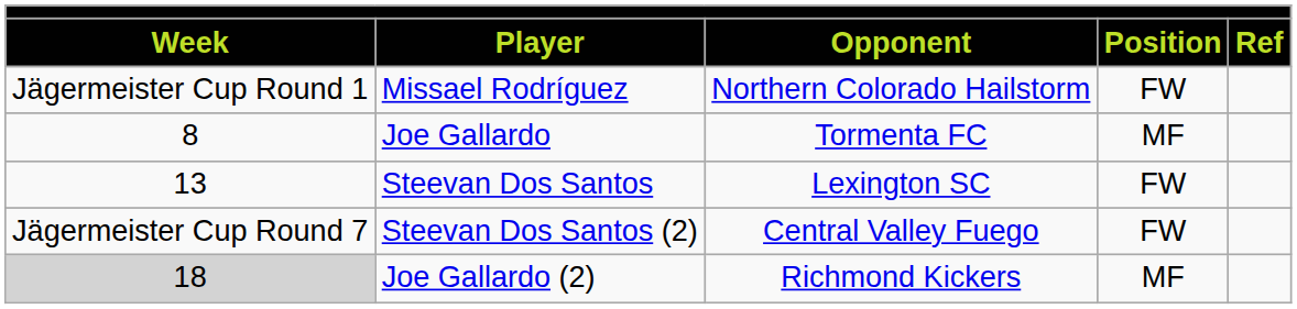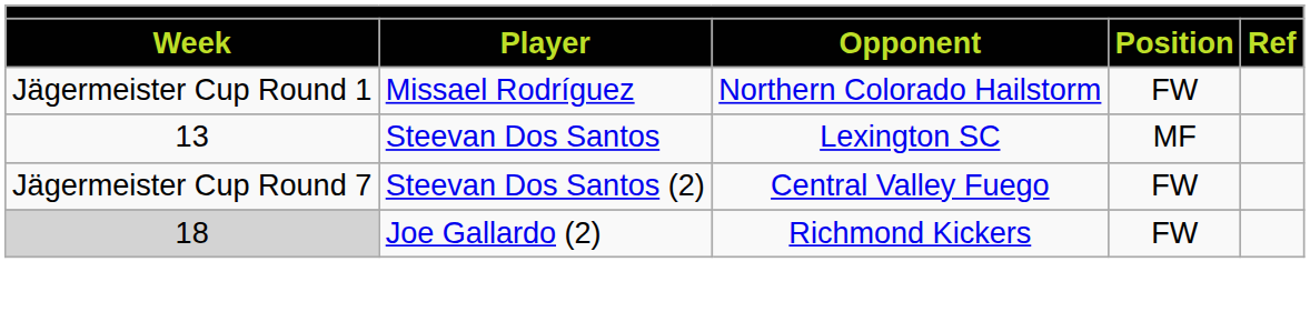 <table class="wikitable collapsible collapsed">
 <tr>
 <th style="background-color:#010101; color:#BDDF28;" scope=col colspan=5></th>
 </tr>
 <tr>
 <th style="background-color:#010101; color:#BDDF28;" scope=col>Week</th>
 <th style="background-color:#010101; color:#BDDF28;" scope=col>Player</th>
 <th style="background-color:#010101; color:#BDDF28;" scope=col>Opponent</th>
 <th style="background-color:#010101; color:#BDDF28;" scope=col>Position</th>
 <th style="background-color:#010101; color:#BDDF28;" scope=col>Ref</th>
 </tr>
 <tr>
 <td align=center>Jägermeister Cup Round 1</td>
 <td> <a href='#'>Missael Rodríguez</a></td>
 <td align=center><a href='#'>Northern Colorado Hailstorm</a></td>
 <td align=center>FW</td>
 <td align=center></td>
 </tr>
 <tr>
-<td align=center>8</td>
-<td> <a href='#'>Joe Gallardo</a></td>
-<td align=center><a href='#'>Tormenta FC</a></td>
-<td align=center>MF</td>
-<td align=center></td>
-</tr>
-<tr>
 <td align=center>13</td>
 <td> <a href='#'>Steevan Dos Santos</a></td>
 <td align=center><a href='#'>Lexington SC</a></td>
-<td align=center>FW</td>
+<td align=center>MF</td>
 <td align=center></td>
 </tr>
 <tr>
 <td align=center>Jägermeister Cup Round 7</td>
 <td> <a href='#'>Steevan Dos Santos</a> (2)</td>
 <td align=center><a href='#'>Central Valley Fuego</a></td>
 <td align=center>FW</td>
 <td align=center></td>
 </tr>
 <tr>
 <td align=center style="background: lightgrey;">18</td>
 <td> <a href='#'>Joe Gallardo</a> (2)</td>
 <td align=center><a href='#'>Richmond Kickers</a></td>
-<td align=center>MF</td>
+<td align=center>FW</td>
 <td align=center></td>
 </tr>
 </table>
